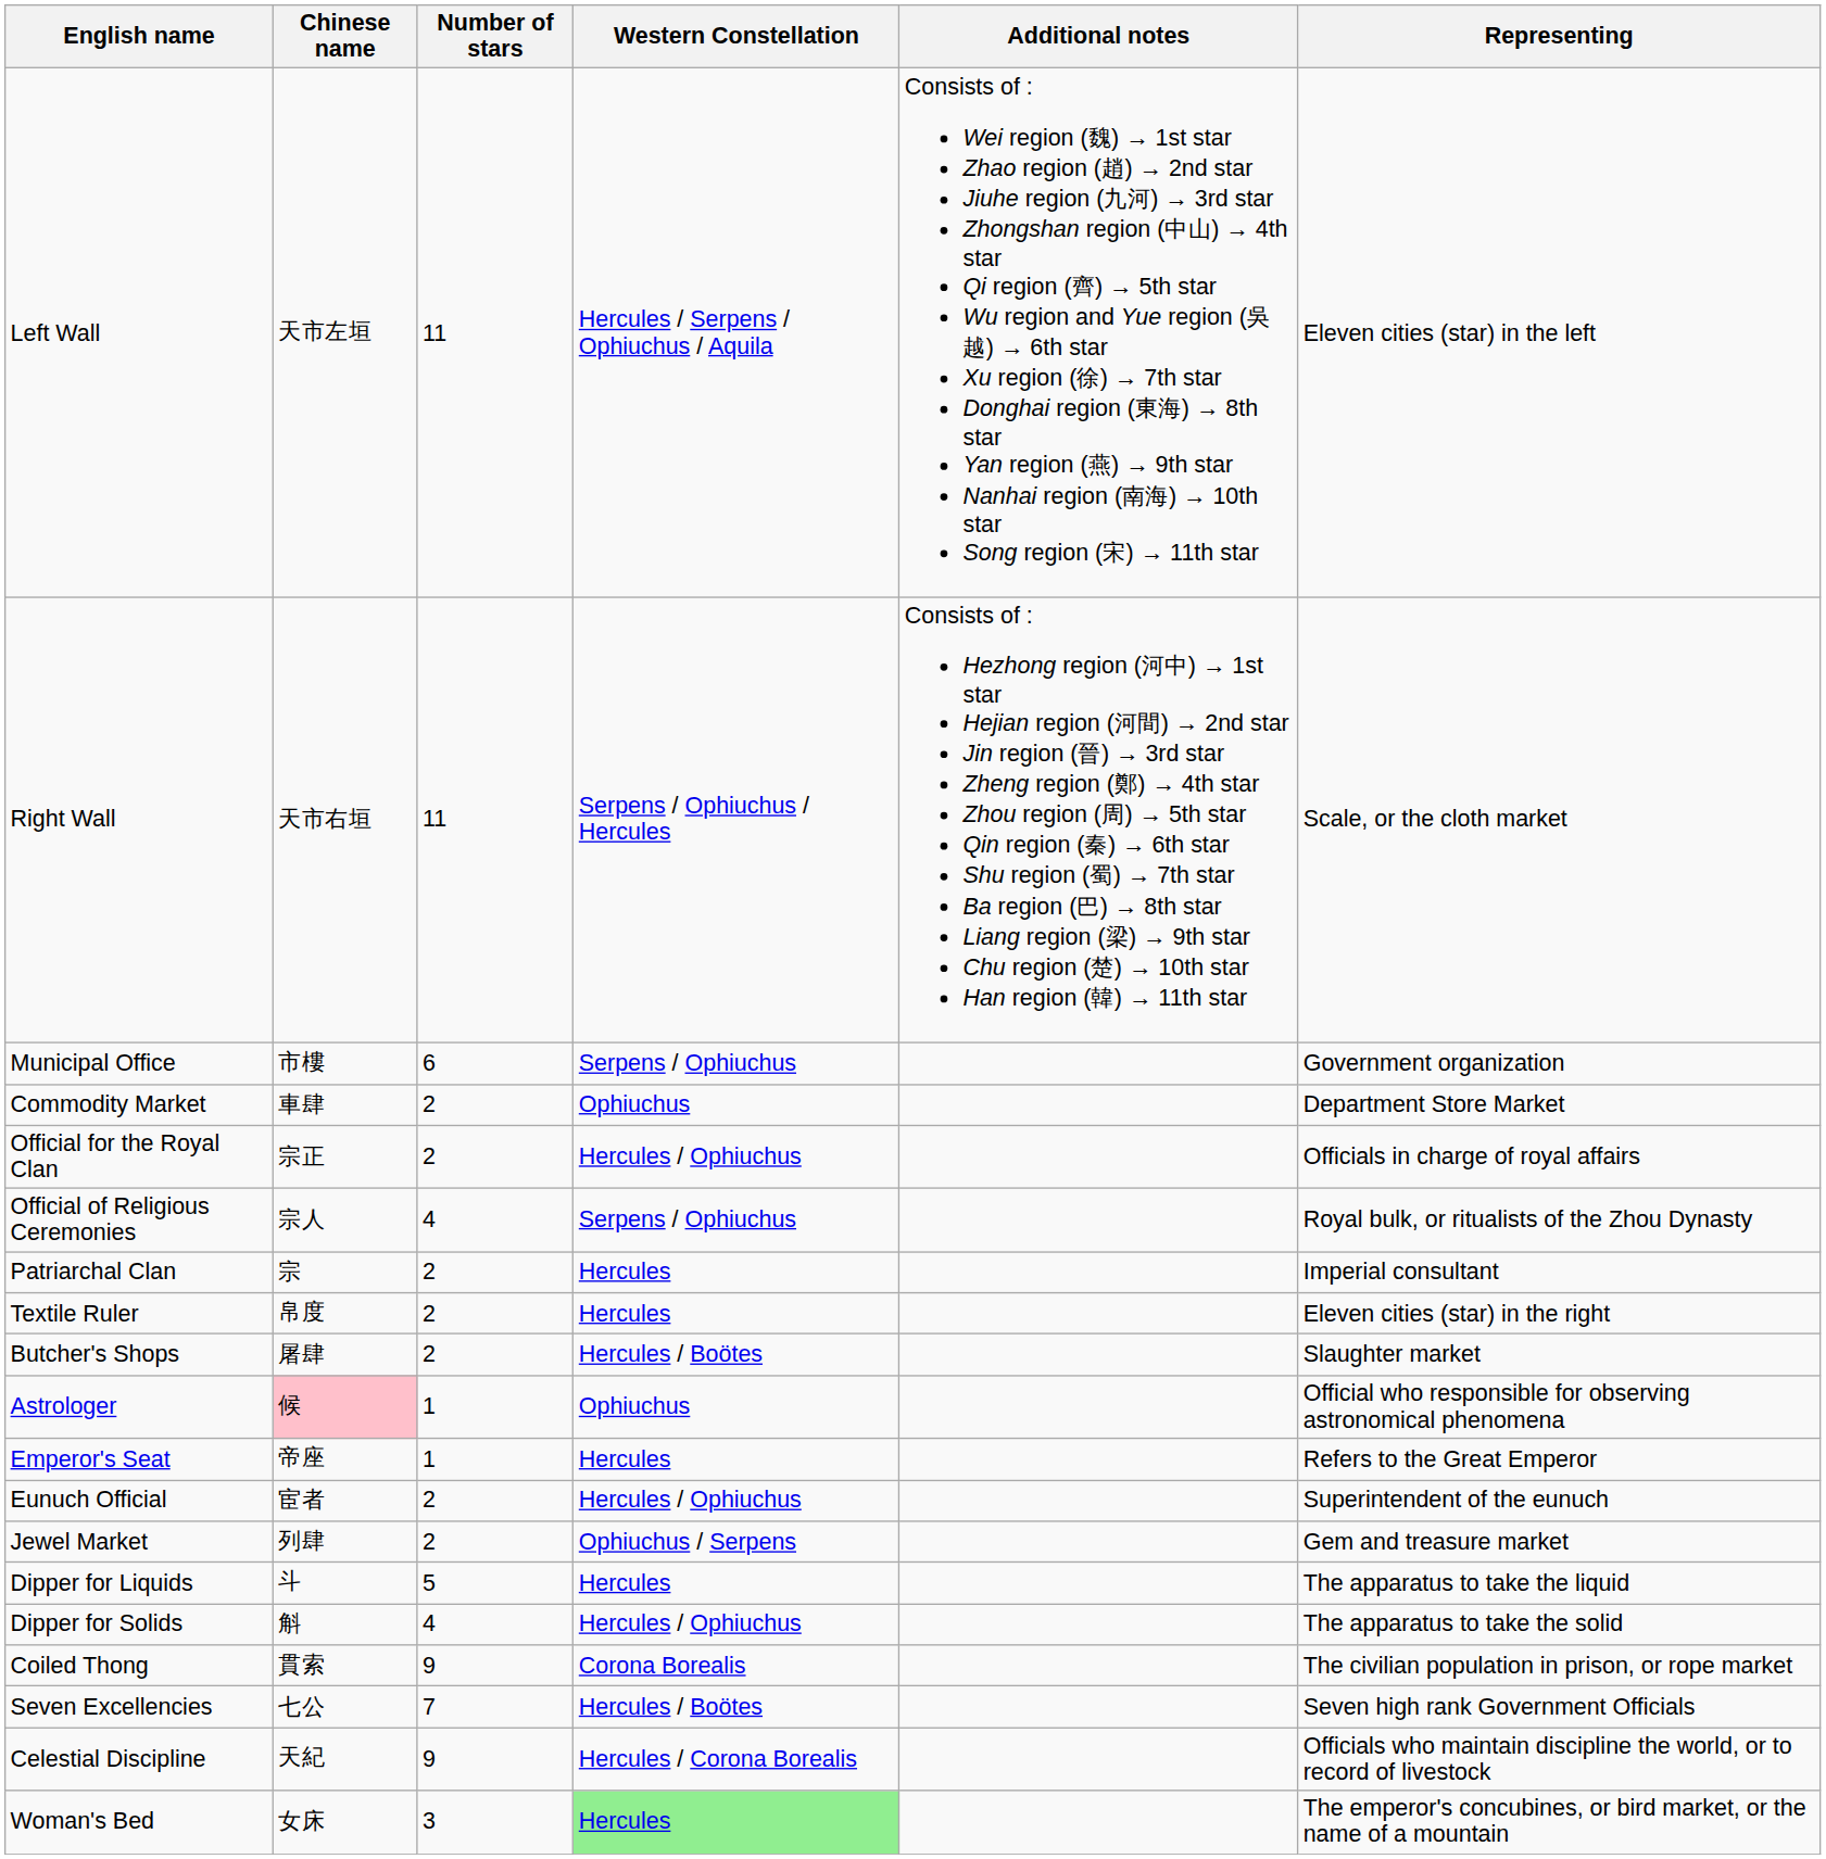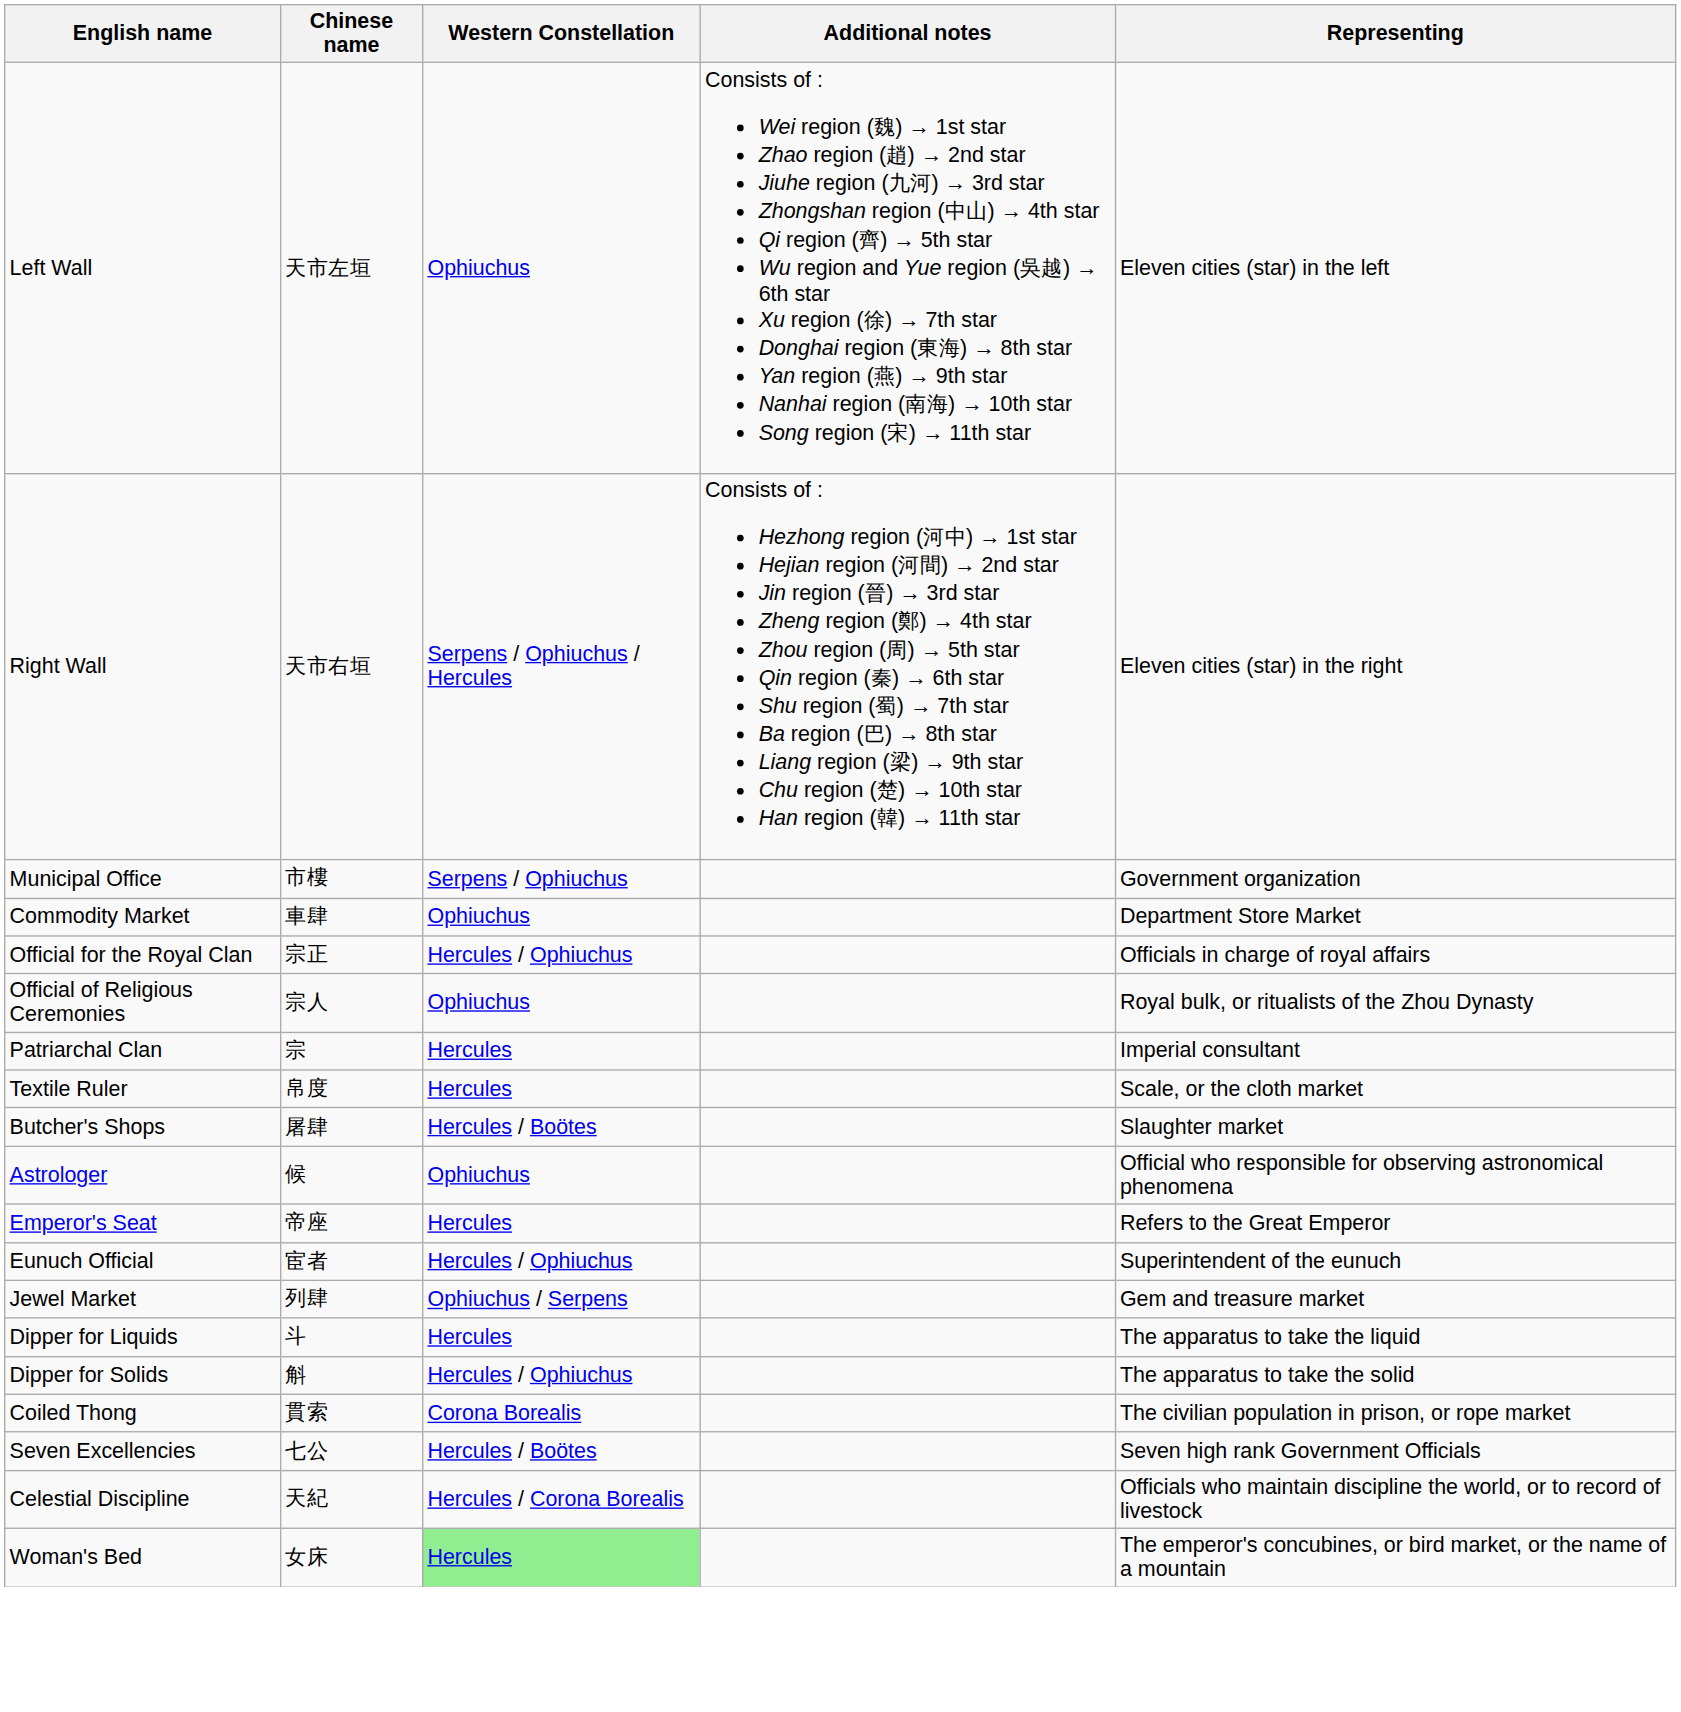 <table class="wikitable">
 <tr>
 <th><strong>English name</strong></th>
 <th><strong>Chinese name</strong></th>
-<th><strong>Number of stars</strong></th>
 <th><strong>Western Constellation</strong></th>
 <th><strong>Additional notes</strong></th>
 <th><strong>Representing</strong></th>
 </tr>
 <tr>
 <td>Left Wall</td>
 <td>天市左垣</td>
-<td>11</td>
-<td><a href='#'>Hercules</a> / <a href='#'>Serpens</a> / <a href='#'>Ophiuchus</a> / <a href='#'>Aquila</a></td>
+<td><a href='#'>Ophiuchus</a></td>
 <td>Consists of :<br><ul><li><em>Wei</em> region (魏) → 1st star</li><li><em>Zhao</em> region (趙) → 2nd star</li><li><em>Jiuhe</em> region (九河) → 3rd star</li><li><em>Zhongshan</em> region (中山) → 4th star</li><li><em>Qi</em> region (齊) → 5th star</li><li><em>Wu</em> region and <em>Yue</em> region (吳越) → 6th star</li><li><em>Xu</em> region (徐) → 7th star</li><li><em>Donghai</em> region (東海) → 8th star</li><li><em>Yan</em> region (燕) → 9th star</li><li><em>Nanhai</em> region (南海) → 10th star</li><li><em>Song</em> region (宋) → 11th star</li></ul></td>
 <td>Eleven cities (star) in the left</td>
 </tr>
 <tr>
 <td>Right Wall</td>
 <td>天市右垣</td>
-<td>11</td>
 <td><a href='#'>Serpens</a> / <a href='#'>Ophiuchus</a> / <a href='#'>Hercules</a></td>
 <td>Consists of :<br><ul><li><em>Hezhong</em> region (河中) → 1st star</li><li><em>Hejian </em> region (河間) → 2nd star</li><li><em>Jin</em> region (晉) → 3rd star</li><li><em>Zheng</em> region (鄭) → 4th star</li><li><em>Zhou</em> region (周) → 5th star</li><li><em>Qin</em> region (秦) → 6th star</li><li><em>Shu</em> region (蜀) → 7th star</li><li><em>Ba</em> region (巴) → 8th star</li><li><em>Liang</em> region (梁) → 9th star</li><li><em>Chu</em> region (楚) → 10th star</li><li><em>Han</em> region (韓) → 11th star</li></ul></td>
-<td>Scale, or the cloth market</td>
+<td>Eleven cities (star) in the right</td>
 </tr>
 <tr>
 <td>Municipal Office</td>
 <td>市樓</td>
-<td>6</td>
 <td><a href='#'>Serpens</a> / <a href='#'>Ophiuchus</a></td>
 <td></td>
 <td>Government organization</td>
 </tr>
 <tr>
 <td>Commodity Market</td>
 <td>車肆</td>
-<td>2</td>
 <td><a href='#'>Ophiuchus</a></td>
 <td></td>
 <td>Department Store Market</td>
 </tr>
 <tr>
 <td>Official for the Royal Clan</td>
 <td>宗正</td>
-<td>2</td>
 <td><a href='#'>Hercules</a> / <a href='#'>Ophiuchus</a></td>
 <td></td>
 <td>Officials in charge of royal affairs</td>
 </tr>
 <tr>
 <td>Official of Religious Ceremonies</td>
 <td>宗人</td>
-<td>4</td>
-<td><a href='#'>Serpens</a> / <a href='#'>Ophiuchus</a></td>
+<td><a href='#'>Ophiuchus</a></td>
 <td></td>
 <td>Royal bulk, or ritualists of the Zhou Dynasty</td>
 </tr>
 <tr>
 <td>Patriarchal Clan</td>
 <td>宗</td>
-<td>2</td>
 <td><a href='#'>Hercules</a></td>
 <td></td>
 <td>Imperial consultant</td>
 </tr>
 <tr>
 <td>Textile Ruler</td>
 <td>帛度</td>
-<td>2</td>
 <td><a href='#'>Hercules</a></td>
 <td></td>
-<td>Eleven cities (star) in the right</td>
+<td>Scale, or the cloth market</td>
 </tr>
 <tr>
 <td>Butcher's Shops</td>
 <td>屠肆</td>
-<td>2</td>
 <td><a href='#'>Hercules</a> / <a href='#'>Boötes</a></td>
 <td></td>
 <td>Slaughter market</td>
 </tr>
 <tr>
 <td><a href='#'>Astrologer</a></td>
-<td style="background: pink;">候</td>
-<td>1</td>
+<td>候</td>
 <td><a href='#'>Ophiuchus</a></td>
 <td></td>
 <td>Official who responsible for observing astronomical phenomena</td>
 </tr>
 <tr>
 <td><a href='#'>Emperor's Seat</a></td>
 <td>帝座</td>
-<td>1</td>
 <td><a href='#'>Hercules</a></td>
 <td></td>
 <td>Refers to the Great Emperor</td>
 </tr>
 <tr>
 <td>Eunuch Official</td>
 <td>宦者</td>
-<td>2</td>
 <td><a href='#'>Hercules</a> / <a href='#'>Ophiuchus</a></td>
 <td></td>
 <td>Superintendent of the eunuch</td>
 </tr>
 <tr>
 <td>Jewel Market</td>
 <td>列肆</td>
-<td>2</td>
 <td><a href='#'>Ophiuchus</a> / <a href='#'>Serpens</a></td>
 <td></td>
 <td>Gem and treasure market</td>
 </tr>
 <tr>
 <td>Dipper for Liquids</td>
 <td>斗</td>
-<td>5</td>
 <td><a href='#'>Hercules</a></td>
 <td></td>
 <td>The apparatus to take the liquid</td>
 </tr>
 <tr>
 <td>Dipper for Solids</td>
 <td>斛</td>
-<td>4</td>
 <td><a href='#'>Hercules</a> / <a href='#'>Ophiuchus</a></td>
 <td></td>
 <td>The apparatus to take the solid</td>
 </tr>
 <tr>
 <td>Coiled Thong</td>
 <td>貫索</td>
-<td>9</td>
 <td><a href='#'>Corona Borealis</a></td>
 <td></td>
 <td>The civilian population in prison, or rope market</td>
 </tr>
 <tr>
 <td>Seven Excellencies</td>
 <td>七公</td>
-<td>7</td>
 <td><a href='#'>Hercules</a> / <a href='#'>Boötes</a></td>
 <td></td>
 <td>Seven high rank Government Officials</td>
 </tr>
 <tr>
 <td>Celestial Discipline</td>
 <td>天紀</td>
-<td>9</td>
 <td><a href='#'>Hercules</a> / <a href='#'>Corona Borealis</a></td>
 <td></td>
 <td>Officials who maintain discipline the world, or to record of livestock</td>
 </tr>
 <tr>
 <td>Woman's Bed</td>
 <td>女床</td>
-<td>3</td>
 <td style="background: lightgreen;"><a href='#'>Hercules</a></td>
 <td></td>
 <td>The emperor's concubines, or bird market, or the name of a mountain</td>
 </tr>
 </table>
